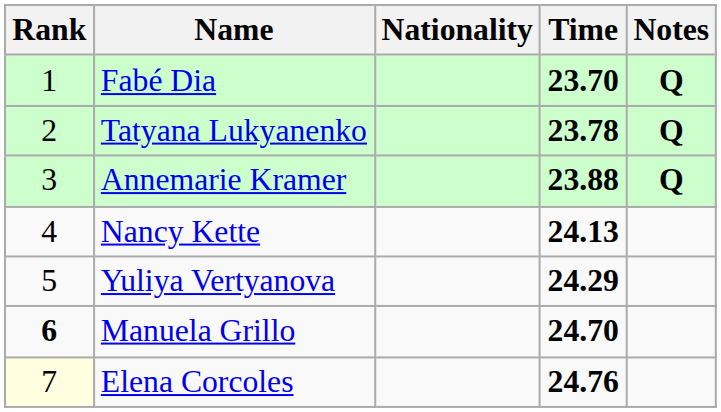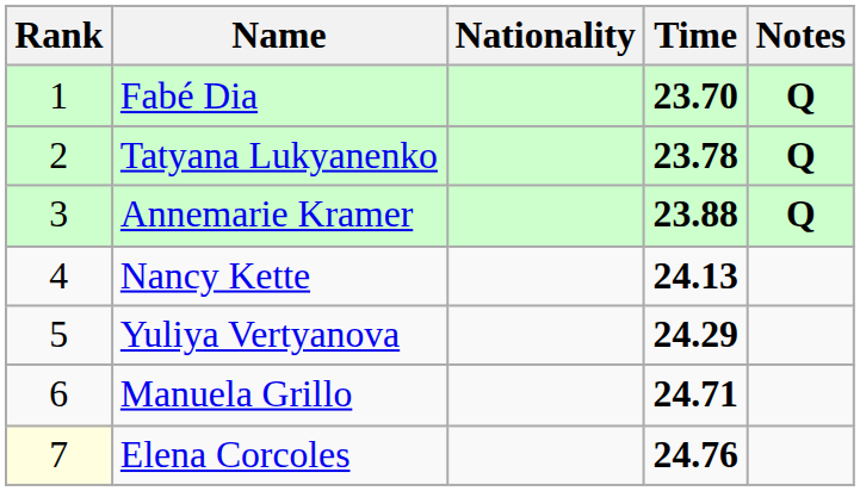 <table class="wikitable sortable" style="text-align:center">
 <tr>
 <th>Rank</th>
 <th>Name</th>
 <th>Nationality</th>
 <th>Time</th>
 <th>Notes</th>
 </tr>
 <tr bgcolor=ccffcc>
 <td>1</td>
 <td align=left><a href='#'>Fabé Dia</a></td>
 <td align=left></td>
 <td><strong>23.70</strong></td>
 <td><strong>Q</strong></td>
 </tr>
 <tr bgcolor=ccffcc>
 <td>2</td>
 <td align=left><a href='#'>Tatyana Lukyanenko</a></td>
 <td align=left></td>
 <td><strong>23.78</strong></td>
 <td><strong>Q</strong></td>
 </tr>
 <tr bgcolor=ccffcc>
 <td>3</td>
 <td align=left><a href='#'>Annemarie Kramer</a></td>
 <td align=left></td>
 <td><strong>23.88</strong></td>
 <td><strong>Q</strong></td>
 </tr>
 <tr>
 <td>4</td>
 <td align=left><a href='#'>Nancy Kette</a></td>
 <td align=left></td>
 <td><strong>24.13</strong></td>
 <td></td>
 </tr>
 <tr>
 <td>5</td>
 <td align=left><a href='#'>Yuliya Vertyanova</a></td>
 <td align=left></td>
 <td><strong>24.29</strong></td>
 <td></td>
 </tr>
 <tr>
-<td><strong>6</strong></td>
+<td>6</td>
 <td align=left><a href='#'>Manuela Grillo</a></td>
 <td align=left></td>
-<td><strong>24.70</strong></td>
+<td><strong>24.71</strong></td>
 <td></td>
 </tr>
 <tr>
 <td style="background: lightyellow;">7</td>
 <td align=left><a href='#'>Elena Corcoles</a></td>
 <td align=left></td>
 <td><strong>24.76</strong></td>
 <td></td>
 </tr>
 </table>
